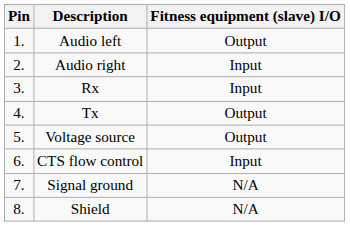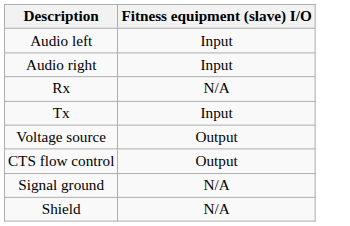 <table class="wikitable">
 <tr>
-<th>Pin</th>
 <th>Description</th>
 <th>Fitness equipment (slave) I/O</th>
 </tr>
 <tr align="center">
-<td>1.</td>
 <td>Audio left</td>
-<td>Output</td>
+<td>Input</td>
 </tr>
 <tr align="center">
-<td>2.</td>
 <td>Audio right</td>
 <td>Input</td>
 </tr>
 <tr align="center">
-<td>3.</td>
 <td>Rx</td>
+<td>N/A</td>
+</tr>
+<tr align="center">
+<td>Tx</td>
 <td>Input</td>
 </tr>
 <tr align="center">
-<td>4.</td>
-<td>Tx</td>
-<td>Output</td>
-</tr>
-<tr align="center">
-<td>5.</td>
 <td>Voltage source</td>
 <td>Output</td>
 </tr>
 <tr align="center">
-<td>6.</td>
 <td>CTS flow control</td>
-<td>Input</td>
+<td>Output</td>
 </tr>
 <tr align="center">
-<td>7.</td>
 <td>Signal ground</td>
 <td>N/A</td>
 </tr>
 <tr align="center">
-<td>8.</td>
 <td>Shield</td>
 <td>N/A</td>
 </tr>
 </table>
